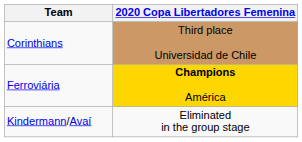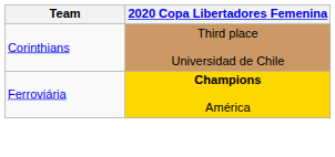 <table class="wikitable">
 <tr>
 <th width=150>Team</th>
 <th width=><a href='#'>2020 Copa Libertadores Femenina</a></th>
 </tr>
 <tr>
 <td><a href='#'>Corinthians</a></td>
 <td align=center bgcolor=#cc9966>Third place<br><br> Universidad de Chile</td>
 </tr>
 <tr>
 <td><a href='#'>Ferroviária</a></td>
 <td align=center bgcolor=gold><strong>Champions</strong><br><br> América</td>
 </tr>
-<tr>
-<td><a href='#'>Kindermann</a>/<a href='#'>Avaí</a></td>
-<td align=center>Eliminated<br>in the group stage</td>
-</tr>
 </table>
